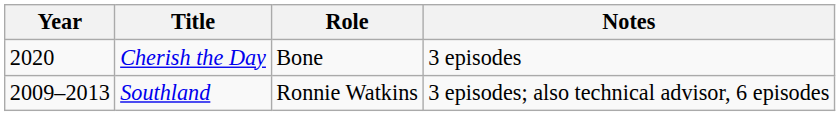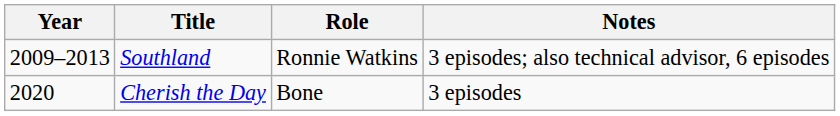 <table class="wikitable">
 <tr>
 <th>Year</th>
 <th>Title</th>
 <th>Role</th>
 <th>Notes</th>
 </tr>
 <tr>
+<td>2009–2013</td>
+<td><a href='#'><em>Southland</em></a></td>
+<td>Ronnie Watkins</td>
+<td>3 episodes; also technical advisor, 6 episodes</td>
+</tr>
+<tr>
 <td>2020</td>
 <td><em><a href='#'>Cherish the Day</a></em></td>
 <td>Bone</td>
 <td>3 episodes</td>
 </tr>
-<tr>
-<td>2009–2013</td>
-<td><a href='#'><em>Southland</em></a></td>
-<td>Ronnie Watkins</td>
-<td>3 episodes; also technical advisor, 6 episodes</td>
-</tr>
 </table>
